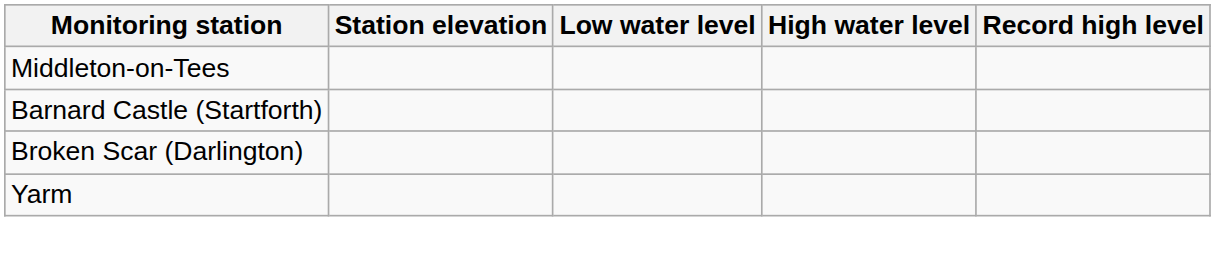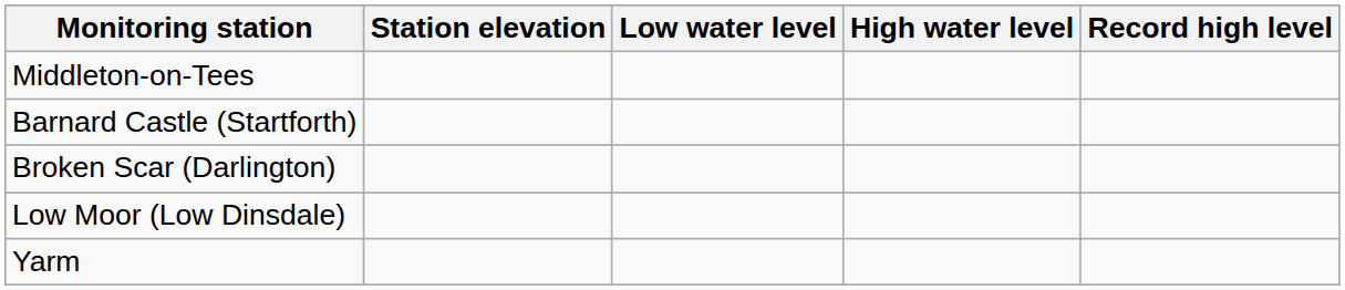 <table class="wikitable">
 <tr>
 <th>Monitoring station</th>
 <th>Station elevation</th>
 <th>Low water level</th>
 <th>High water level</th>
 <th>Record high level</th>
 </tr>
 <tr>
 <td>Middleton-on-Tees</td>
 <td></td>
 <td></td>
 <td></td>
 <td></td>
 </tr>
 <tr>
 <td>Barnard Castle (Startforth)</td>
 <td></td>
 <td></td>
 <td></td>
 <td></td>
 </tr>
 <tr>
 <td>Broken Scar (Darlington)</td>
 <td></td>
 <td></td>
 <td></td>
 <td></td>
 </tr>
 <tr>
+<td>Low Moor (Low Dinsdale)</td>
+<td></td>
+<td></td>
+<td></td>
+<td></td>
+</tr>
+<tr>
 <td>Yarm</td>
 <td></td>
 <td></td>
 <td></td>
 <td></td>
 </tr>
 </table>
